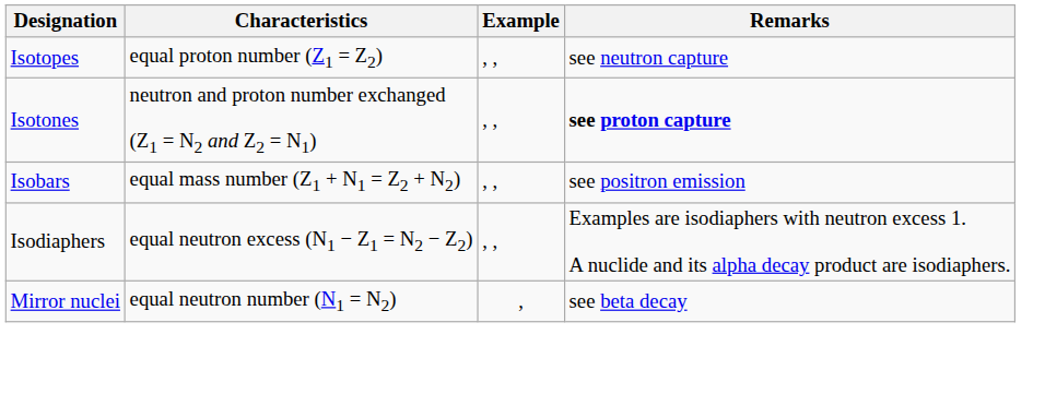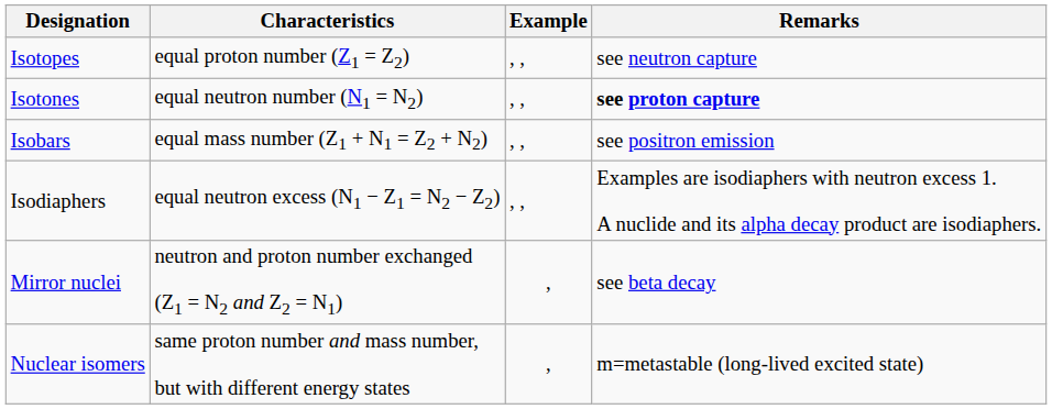 <table class="wikitable" style="float:left; margin:0em 0em 0em 1em;">
 <tr>
 <th>Designation</th>
 <th>Characteristics</th>
 <th>Example</th>
 <th>Remarks</th>
 </tr>
 <tr style="height:2em;">
 <td><a href='#'>Isotopes</a></td>
 <td>equal proton number (<a href='#'>Z</a><sub>1</sub> = Z<sub>2</sub>)</td>
 <td>, , </td>
 <td>see <a href='#'>neutron capture</a></td>
 </tr>
 <tr style="height:2em;">
 <td><a href='#'>Isotones</a></td>
-<td>neutron and proton number exchanged<br><br>(Z<sub>1</sub> = N<sub>2</sub> <em>and</em> Z<sub>2</sub> = N<sub>1</sub>)</td>
+<td>equal neutron number (<a href='#'>N</a><sub>1</sub> = N<sub>2</sub>)</td>
 <td>, , </td>
 <td><strong>see <a href='#'>proton capture</a></strong></td>
 </tr>
 <tr style="height:2em;">
 <td><a href='#'>Isobars</a></td>
 <td>equal mass number (Z<sub>1</sub> + N<sub>1</sub> = Z<sub>2</sub> + N<sub>2</sub>)</td>
 <td>, , </td>
 <td>see <a href='#'>positron emission</a></td>
 </tr>
 <tr style="height:2em;">
 <td>Isodiaphers</td>
 <td>equal neutron excess (N<sub>1</sub> − Z<sub>1</sub> = N<sub>2</sub> − Z<sub>2</sub>)</td>
 <td>, , </td>
 <td>Examples are isodiaphers with neutron excess 1.<br><br>A nuclide and its <a href='#'>alpha decay</a> product are isodiaphers.</td>
 </tr>
 <tr style="height:2em;">
 <td><a href='#'>Mirror nuclei</a></td>
-<td>equal neutron number (<a href='#'>N</a><sub>1</sub> = N<sub>2</sub>)</td>
+<td>neutron and proton number exchanged<br><br>(Z<sub>1</sub> = N<sub>2</sub> <em>and</em> Z<sub>2</sub> = N<sub>1</sub>)</td>
 <td style="text-align: center;">, </td>
 <td>see <a href='#'>beta decay</a></td>
 </tr>
+<tr style="height:2em;">
+<td><a href='#'>Nuclear isomers</a></td>
+<td>same proton number <em>and</em> mass number,<br><br>but with different energy states</td>
+<td style="text-align: center;">, </td>
+<td>m=metastable (long-lived excited state)</td>
+</tr>
 </table>
